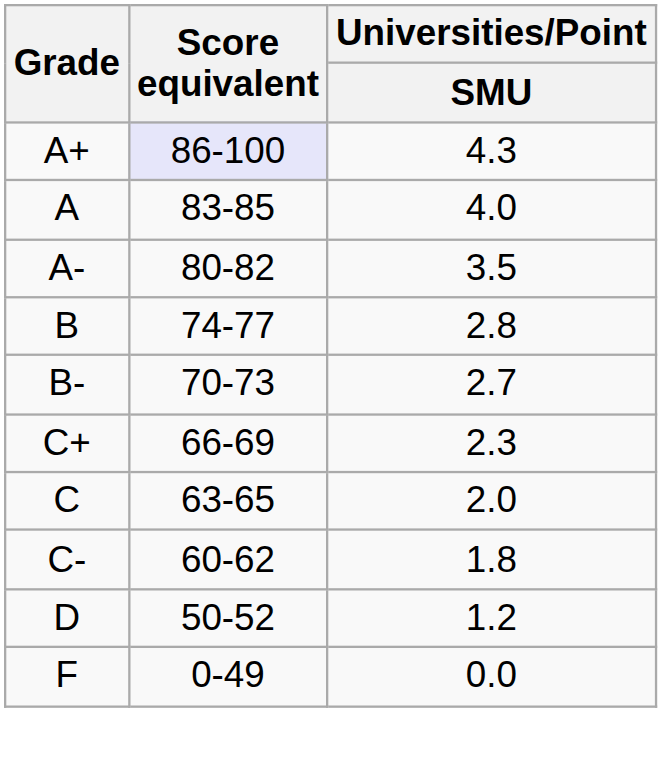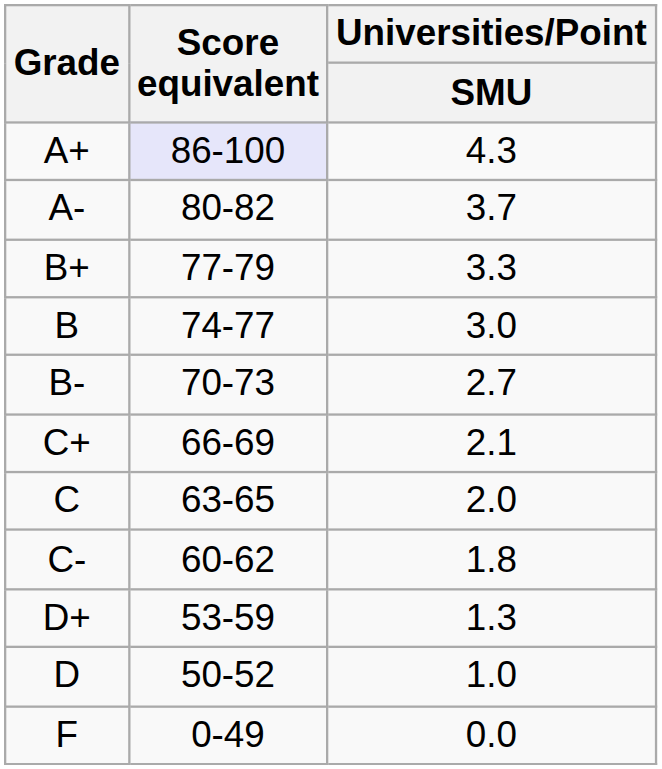 <table class="wikitable" style="text-align: center">
 <tr>
 <th rowspan="2">Grade</th>
 <th rowspan="2">Score<br>equivalent</th>
 <th>Universities/Point</th>
 </tr>
 <tr>
 <th>SMU</th>
 </tr>
 <tr>
 <td>A+</td>
 <td style="background: lavender;">86-100</td>
 <td>4.3</td>
 </tr>
 <tr>
-<td>A</td>
-<td>83-85</td>
-<td>4.0</td>
+<td>A-</td>
+<td>80-82</td>
+<td>3.7</td>
 </tr>
 <tr>
-<td>A-</td>
-<td>80-82</td>
-<td>3.5</td>
+<td>B+</td>
+<td>77-79</td>
+<td>3.3</td>
 </tr>
 <tr>
 <td>B</td>
 <td>74-77</td>
-<td>2.8</td>
+<td>3.0</td>
 </tr>
 <tr>
 <td>B-</td>
 <td>70-73</td>
 <td>2.7</td>
 </tr>
 <tr>
 <td>C+</td>
 <td>66-69</td>
-<td>2.3</td>
+<td>2.1</td>
 </tr>
 <tr>
 <td>C</td>
 <td>63-65</td>
 <td>2.0</td>
 </tr>
 <tr>
 <td>C-</td>
 <td>60-62</td>
 <td>1.8</td>
 </tr>
 <tr>
+<td>D+</td>
+<td>53-59</td>
+<td>1.3</td>
+</tr>
+<tr>
 <td>D</td>
 <td>50-52</td>
-<td>1.2</td>
+<td>1.0</td>
 </tr>
 <tr>
 <td>F</td>
 <td>0-49</td>
 <td>0.0</td>
 </tr>
 </table>
